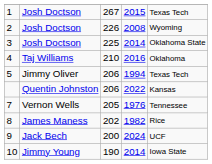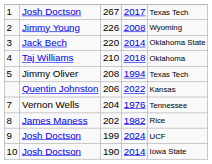 <table class="wikitable">
 <tr>
 </tr>
 <tr>
 <td>1</td>
 <td><a href='#'>Josh Doctson</a></td>
 <td>267</td>
-<td><a href='#'>2015</a></td>
+<td><a href='#'>2017</a></td>
 <td style="font-size:80%;">Texas Tech</td>
 </tr>
 <tr>
 <td>2</td>
-<td><a href='#'>Josh Doctson</a></td>
+<td><a href='#'>Jimmy Young</a></td>
 <td>226</td>
 <td><a href='#'>2008</a></td>
 <td style="font-size:80%;">Wyoming</td>
 </tr>
 <tr>
 <td>3</td>
-<td><a href='#'>Josh Doctson</a></td>
-<td>225</td>
+<td><a href='#'>Jack Bech</a></td>
+<td>220</td>
 <td><a href='#'>2014</a></td>
 <td style="font-size:80%;">Oklahoma State</td>
 </tr>
 <tr>
 <td>4</td>
 <td><a href='#'>Taj Williams</a></td>
 <td>210</td>
-<td><a href='#'>2016</a></td>
+<td><a href='#'>2018</a></td>
 <td style="font-size:80%;">Oklahoma</td>
 </tr>
 <tr>
 <td>5</td>
 <td>Jimmy Oliver</td>
-<td>206</td>
+<td>208</td>
 <td><a href='#'>1994</a></td>
 <td style="font-size:80%;">Texas Tech</td>
 </tr>
 <tr>
 <td></td>
 <td><a href='#'>Quentin Johnston</a></td>
 <td>206</td>
 <td><a href='#'>2022</a></td>
 <td style="font-size:80%;">Kansas</td>
 </tr>
 <tr>
 <td>7</td>
 <td>Vernon Wells</td>
-<td>205</td>
+<td>204</td>
 <td><a href='#'>1976</a></td>
 <td style="font-size:80%;">Tennessee</td>
 </tr>
 <tr>
 <td>8</td>
 <td><a href='#'>James Maness</a></td>
 <td>202</td>
 <td><a href='#'>1982</a></td>
 <td style="font-size:80%;">Rice</td>
 </tr>
 <tr>
 <td>9</td>
-<td><a href='#'>Jack Bech</a></td>
-<td>200</td>
+<td><a href='#'>Josh Doctson</a></td>
+<td>199</td>
 <td><a href='#'>2024</a></td>
 <td style="font-size:80%;">UCF</td>
 </tr>
 <tr>
 <td>10</td>
-<td><a href='#'>Jimmy Young</a></td>
+<td><a href='#'>Josh Doctson</a></td>
 <td>190</td>
 <td><a href='#'>2014</a></td>
 <td style="font-size:80%;">Iowa State</td>
 </tr>
 </table>
